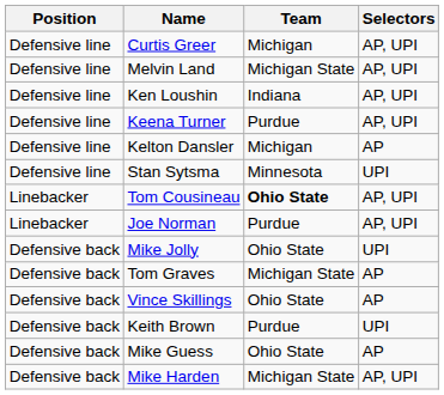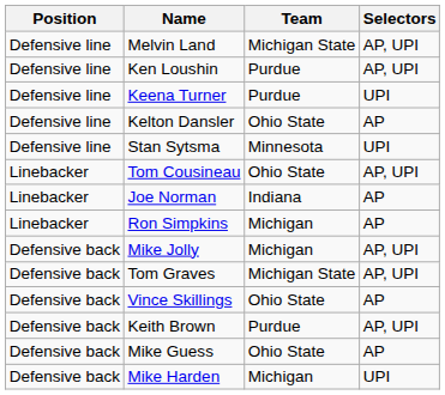 <table class="wikitable" style="font-size: 90%">
 <tr>
 <th>Position</th>
 <th>Name</th>
 <th>Team</th>
 <th>Selectors</th>
-</tr>
-<tr>
-<td>Defensive line</td>
-<td><a href='#'>Curtis Greer</a></td>
-<td>Michigan</td>
-<td>AP, UPI</td>
 </tr>
 <tr>
 <td>Defensive line</td>
 <td>Melvin Land</td>
 <td>Michigan State</td>
 <td>AP, UPI</td>
 </tr>
 <tr>
 <td>Defensive line</td>
 <td>Ken Loushin</td>
-<td>Indiana</td>
+<td>Purdue</td>
 <td>AP, UPI</td>
 </tr>
 <tr>
 <td>Defensive line</td>
 <td><a href='#'>Keena Turner</a></td>
 <td>Purdue</td>
-<td>AP, UPI</td>
+<td>UPI</td>
 </tr>
 <tr>
 <td>Defensive line</td>
 <td>Kelton Dansler</td>
-<td>Michigan</td>
+<td>Ohio State</td>
 <td>AP</td>
 </tr>
 <tr>
 <td>Defensive line</td>
 <td>Stan Sytsma</td>
 <td>Minnesota</td>
 <td>UPI</td>
 </tr>
 <tr>
 <td>Linebacker</td>
 <td><a href='#'>Tom Cousineau</a></td>
-<td><strong>Ohio State</strong></td>
+<td>Ohio State</td>
 <td>AP, UPI</td>
 </tr>
 <tr>
 <td>Linebacker</td>
 <td><a href='#'>Joe Norman</a></td>
-<td>Purdue</td>
-<td>AP, UPI</td>
+<td>Indiana</td>
+<td>AP</td>
+</tr>
+<tr>
+<td>Linebacker</td>
+<td><a href='#'>Ron Simpkins</a></td>
+<td>Michigan</td>
+<td>AP</td>
 </tr>
 <tr>
 <td>Defensive back</td>
 <td><a href='#'>Mike Jolly</a></td>
-<td>Ohio State</td>
-<td>UPI</td>
+<td>Michigan</td>
+<td>AP, UPI</td>
 </tr>
 <tr>
 <td>Defensive back</td>
 <td>Tom Graves</td>
 <td>Michigan State</td>
-<td>AP</td>
+<td>AP, UPI</td>
 </tr>
 <tr>
 <td>Defensive back</td>
 <td><a href='#'>Vince Skillings</a></td>
 <td>Ohio State</td>
 <td>AP</td>
 </tr>
 <tr>
 <td>Defensive back</td>
 <td>Keith Brown</td>
 <td>Purdue</td>
-<td>UPI</td>
+<td>AP, UPI</td>
 </tr>
 <tr>
 <td>Defensive back</td>
 <td>Mike Guess</td>
 <td>Ohio State</td>
 <td>AP</td>
 </tr>
 <tr>
 <td>Defensive back</td>
 <td><a href='#'>Mike Harden</a></td>
-<td>Michigan State</td>
-<td>AP, UPI</td>
+<td>Michigan</td>
+<td>UPI</td>
 </tr>
 </table>
